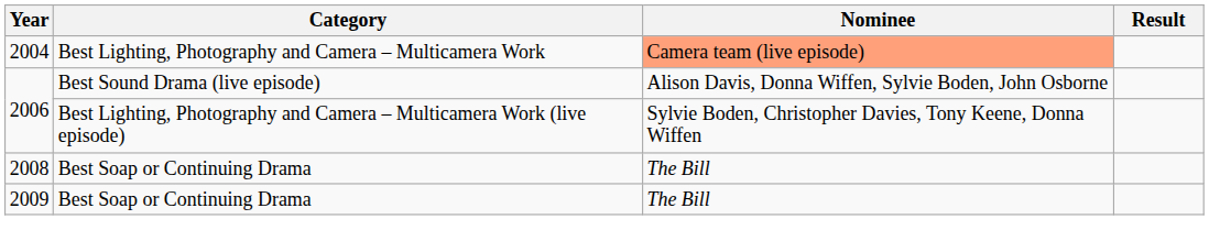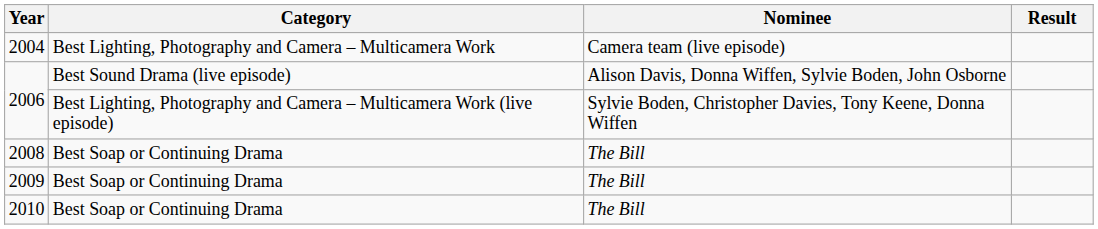 <table class="wikitable">
 <tr>
 <th>Year</th>
 <th width="470">Category</th>
 <th width="375">Nominee</th>
 <th width="65">Result</th>
 </tr>
 <tr>
 <td>2004</td>
 <td>Best Lighting, Photography and Camera – Multicamera Work</td>
-<td style="background: lightsalmon;">Camera team (live episode)</td>
+<td>Camera team (live episode)</td>
 <td></td>
 </tr>
 <tr>
 <td rowspan="2">2006</td>
 <td>Best Sound Drama (live episode)</td>
 <td>Alison Davis, Donna Wiffen, Sylvie Boden, John Osborne</td>
 <td></td>
 </tr>
 <tr>
 <td>Best Lighting, Photography and Camera – Multicamera Work (live episode)</td>
 <td>Sylvie Boden, Christopher Davies, Tony Keene, Donna Wiffen</td>
 <td></td>
 </tr>
 <tr>
 <td>2008</td>
 <td>Best Soap or Continuing Drama</td>
 <td><em>The Bill</em></td>
 <td></td>
 </tr>
 <tr>
 <td>2009</td>
 <td>Best Soap or Continuing Drama</td>
 <td><em>The Bill</em></td>
 <td></td>
 </tr>
+<tr>
+<td>2010</td>
+<td>Best Soap or Continuing Drama</td>
+<td><em>The Bill</em></td>
+<td></td>
+</tr>
 </table>
